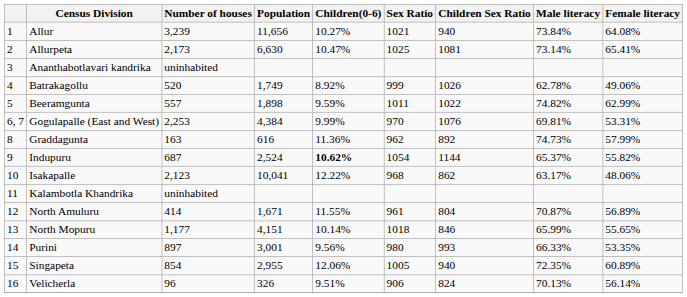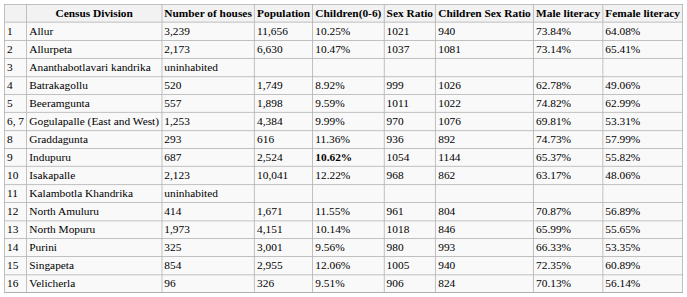 <table class="wikitable">
 <tr>
 <th></th>
 <th>Census Division</th>
 <th>Number of houses</th>
 <th>Population</th>
 <th>Children(0-6)</th>
 <th>Sex Ratio</th>
 <th>Children Sex Ratio</th>
 <th>Male literacy</th>
 <th>Female literacy</th>
 </tr>
 <tr>
 <td>1</td>
 <td>Allur</td>
 <td>3,239</td>
 <td>11,656</td>
-<td>10.27%</td>
+<td>10.25%</td>
 <td>1021</td>
 <td>940</td>
 <td>73.84%</td>
 <td>64.08%</td>
 </tr>
 <tr>
 <td>2</td>
 <td>Allurpeta</td>
 <td>2,173</td>
 <td>6,630</td>
 <td>10.47%</td>
-<td>1025</td>
+<td>1037</td>
 <td>1081</td>
 <td>73.14%</td>
 <td>65.41%</td>
 </tr>
 <tr>
 <td>3</td>
 <td>Ananthabotlavari kandrika</td>
 <td>uninhabited</td>
 <td></td>
 <td></td>
 <td></td>
 <td></td>
 <td></td>
 <td></td>
 </tr>
 <tr>
 <td>4</td>
 <td>Batrakagollu</td>
 <td>520</td>
 <td>1,749</td>
 <td>8.92%</td>
 <td>999</td>
 <td>1026</td>
 <td>62.78%</td>
 <td>49.06%</td>
 </tr>
 <tr>
 <td>5</td>
 <td>Beeramgunta</td>
 <td>557</td>
 <td>1,898</td>
 <td>9.59%</td>
 <td>1011</td>
 <td>1022</td>
 <td>74.82%</td>
 <td>62.99%</td>
 </tr>
 <tr>
 <td>6, 7</td>
 <td>Gogulapalle (East and West)</td>
-<td>2,253</td>
+<td>1,253</td>
 <td>4,384</td>
 <td>9.99%</td>
 <td>970</td>
 <td>1076</td>
 <td>69.81%</td>
 <td>53.31%</td>
 </tr>
 <tr>
 <td>8</td>
 <td>Graddagunta</td>
-<td>163</td>
+<td>293</td>
 <td>616</td>
 <td>11.36%</td>
-<td>962</td>
+<td>936</td>
 <td>892</td>
 <td>74.73%</td>
 <td>57.99%</td>
 </tr>
 <tr>
 <td>9</td>
 <td>Indupuru</td>
 <td>687</td>
 <td>2,524</td>
 <td><strong>10.62%</strong></td>
 <td>1054</td>
 <td>1144</td>
 <td>65.37%</td>
 <td>55.82%</td>
 </tr>
 <tr>
 <td>10</td>
 <td>Isakapalle</td>
 <td>2,123</td>
 <td>10,041</td>
 <td>12.22%</td>
 <td>968</td>
 <td>862</td>
 <td>63.17%</td>
 <td>48.06%</td>
 </tr>
 <tr>
 <td>11</td>
 <td>Kalambotla Khandrika</td>
 <td>uninhabited</td>
 <td></td>
 <td></td>
 <td></td>
 <td></td>
 <td></td>
 <td></td>
 </tr>
 <tr>
 <td>12</td>
 <td>North Amuluru</td>
 <td>414</td>
 <td>1,671</td>
 <td>11.55%</td>
 <td>961</td>
 <td>804</td>
 <td>70.87%</td>
 <td>56.89%</td>
 </tr>
 <tr>
 <td>13</td>
 <td>North Mopuru</td>
-<td>1,177</td>
+<td>1,973</td>
 <td>4,151</td>
 <td>10.14%</td>
 <td>1018</td>
 <td>846</td>
 <td>65.99%</td>
 <td>55.65%</td>
 </tr>
 <tr>
 <td>14</td>
 <td>Purini</td>
-<td>897</td>
+<td>325</td>
 <td>3,001</td>
 <td>9.56%</td>
 <td>980</td>
 <td>993</td>
 <td>66.33%</td>
 <td>53.35%</td>
 </tr>
 <tr>
 <td>15</td>
 <td>Singapeta</td>
 <td>854</td>
 <td>2,955</td>
 <td>12.06%</td>
 <td>1005</td>
 <td>940</td>
 <td>72.35%</td>
 <td>60.89%</td>
 </tr>
 <tr>
 <td>16</td>
 <td>Velicherla</td>
 <td>96</td>
 <td>326</td>
 <td>9.51%</td>
 <td>906</td>
 <td>824</td>
 <td>70.13%</td>
 <td>56.14%</td>
 </tr>
 <tr>
 </tr>
 </table>
